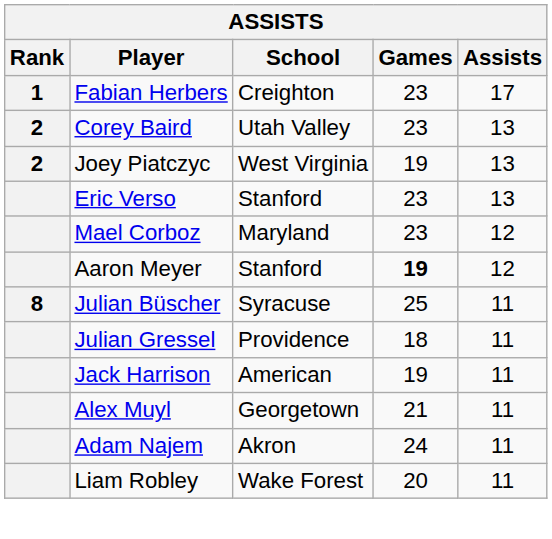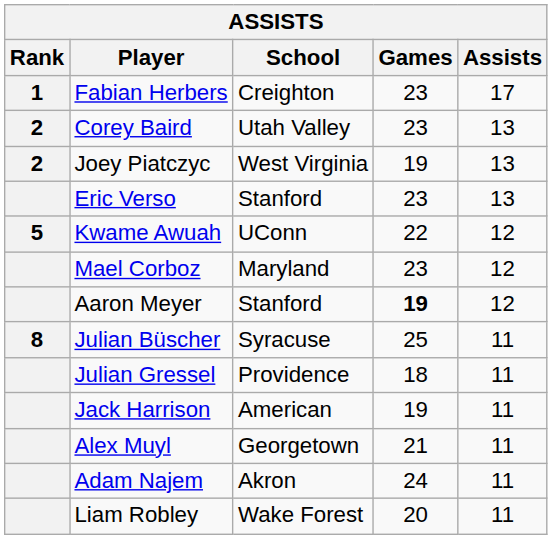 <table class="wikitable">
 <tr>
 <th colspan=5>ASSISTS</th>
 </tr>
 <tr>
 <th>Rank</th>
 <th>Player</th>
 <th>School</th>
 <th>Games</th>
 <th>Assists</th>
 </tr>
 <tr>
 <th>1</th>
 <td><a href='#'>Fabian Herbers</a></td>
 <td>Creighton</td>
 <td style="text-align:center;">23</td>
 <td style="text-align:center;">17</td>
 </tr>
 <tr>
 <th>2</th>
 <td><a href='#'>Corey Baird</a></td>
 <td>Utah Valley</td>
 <td style="text-align:center;">23</td>
 <td style="text-align:center;">13</td>
 </tr>
 <tr>
 <th>2</th>
 <td>Joey Piatczyc</td>
 <td>West Virginia</td>
 <td style="text-align:center;">19</td>
 <td style="text-align:center;">13</td>
 </tr>
 <tr>
 <th></th>
 <td><a href='#'>Eric Verso</a></td>
 <td>Stanford</td>
 <td style="text-align:center;">23</td>
 <td style="text-align:center;">13</td>
+</tr>
+<tr>
+<th>5</th>
+<td><a href='#'>Kwame Awuah</a></td>
+<td>UConn</td>
+<td style="text-align:center;">22</td>
+<td style="text-align:center;">12</td>
 </tr>
 <tr>
 <th></th>
 <td><a href='#'>Mael Corboz</a></td>
 <td>Maryland</td>
 <td style="text-align:center;">23</td>
 <td style="text-align:center;">12</td>
 </tr>
 <tr>
 <th></th>
 <td>Aaron Meyer</td>
 <td>Stanford</td>
 <td style="text-align:center;"><strong>19</strong></td>
 <td style="text-align:center;">12</td>
 </tr>
 <tr>
 <th>8</th>
 <td><a href='#'>Julian Büscher</a></td>
 <td>Syracuse</td>
 <td style="text-align:center;">25</td>
 <td style="text-align:center;">11</td>
 </tr>
 <tr>
 <th></th>
 <td><a href='#'>Julian Gressel</a></td>
 <td>Providence</td>
 <td style="text-align:center;">18</td>
 <td style="text-align:center;">11</td>
 </tr>
 <tr>
 <th></th>
 <td><a href='#'>Jack Harrison</a></td>
 <td>American</td>
 <td style="text-align:center;">19</td>
 <td style="text-align:center;">11</td>
 </tr>
 <tr>
 <th></th>
 <td><a href='#'>Alex Muyl</a></td>
 <td>Georgetown</td>
 <td style="text-align:center;">21</td>
 <td style="text-align:center;">11</td>
 </tr>
 <tr>
 <th></th>
 <td><a href='#'>Adam Najem</a></td>
 <td>Akron</td>
 <td style="text-align:center;">24</td>
 <td style="text-align:center;">11</td>
 </tr>
 <tr>
 <th></th>
 <td>Liam Robley</td>
 <td>Wake Forest</td>
 <td style="text-align:center;">20</td>
 <td style="text-align:center;">11</td>
 </tr>
 </table>
